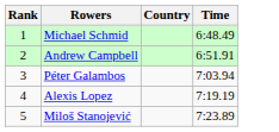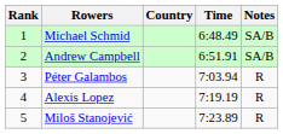 <table class="wikitable" style="text-align:center">
 <tr>
 <th>Rank</th>
 <th>Rowers</th>
 <th>Country</th>
 <th>Time</th>
+<th>Notes</th>
 </tr>
 <tr bgcolor=ccffcc>
 <td>1</td>
 <td align="left"><a href='#'>Michael Schmid</a></td>
 <td align="left"></td>
 <td>6:48.49</td>
+<td>SA/B</td>
 </tr>
 <tr bgcolor=ccffcc>
 <td>2</td>
 <td align="left"><a href='#'>Andrew Campbell</a></td>
 <td align="left"></td>
 <td>6:51.91</td>
+<td>SA/B</td>
 </tr>
 <tr>
 <td>3</td>
 <td align="left"><a href='#'>Péter Galambos</a></td>
 <td align="left"></td>
 <td>7:03.94</td>
+<td>R</td>
 </tr>
 <tr>
 <td>4</td>
 <td align="left"><a href='#'>Alexis Lopez</a></td>
 <td align="left"></td>
 <td>7:19.19</td>
+<td>R</td>
 </tr>
 <tr>
 <td>5</td>
 <td align="left"><a href='#'>Miloš Stanojević</a></td>
 <td align="left"></td>
 <td>7:23.89</td>
+<td>R</td>
 </tr>
 </table>
